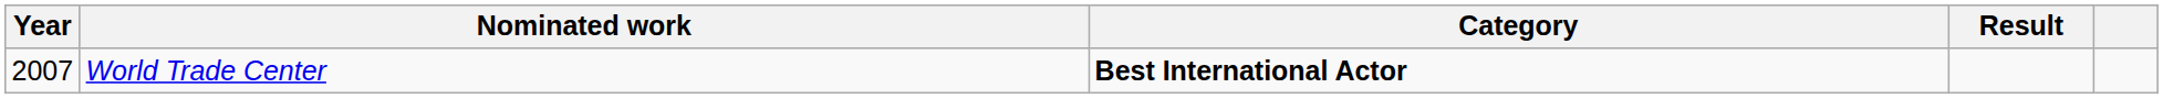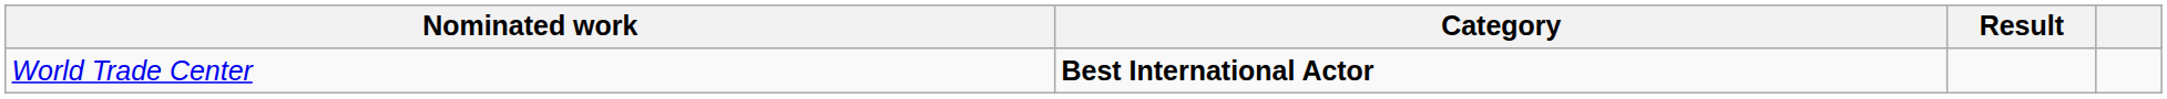 <table class="wikitable sortable">
 <tr>
-<th scope="col" style="width:1em;">Year</th>
 <th scope="col" style="width:39em;">Nominated work</th>
 <th scope="col" style="width:33em;">Category</th>
 <th scope="col" style="width:5em;">Result</th>
 <th scope="col" style="width:2em;" class="unsortable"></th>
 </tr>
 <tr>
-<td rowspan="1">2007</td>
 <td rowspan="1"><em><a href='#'>World Trade Center</a></em></td>
 <td><strong>Best International Actor</strong></td>
 <td></td>
 <td></td>
 </tr>
 </table>
